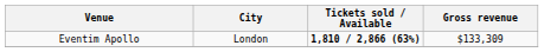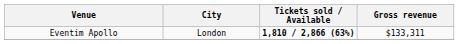 <table class="wikitable" style="text-align:center">
 <tr>
 <th style="width:250px;">Venue</th>
 <th style="width:150px;">City</th>
 <th style="width:150px;">Tickets sold / Available</th>
 <th style="width:150px;">Gross revenue</th>
 </tr>
 <tr>
 <td>Eventim Apollo</td>
 <td>London</td>
 <td><strong>1,810 / 2,866 (63%)</strong></td>
-<td>$133,309</td>
+<td>$133,311</td>
 </tr>
 <tr>
 </tr>
 </table>
